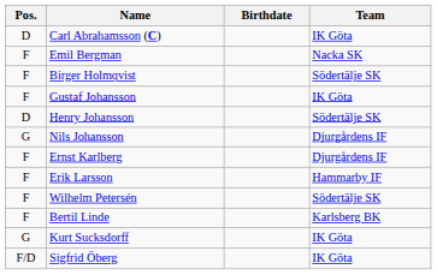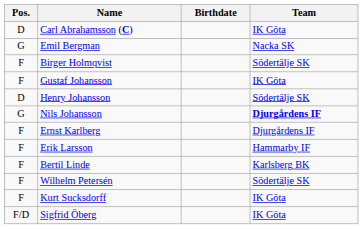 <table class="wikitable sortable" width="80%" style="font-size: 90%; text-align: center;">
 <tr>
 <th>Pos.</th>
 <th>Name</th>
 <th>Birthdate</th>
 <th>Team</th>
 </tr>
 <tr>
 <td>D</td>
 <td style="text-align:left;"><a href='#'>Carl Abrahamsson</a> (<strong><a href='#'>C</a></strong>)</td>
 <td style="text-align:right;"></td>
 <td style="text-align:left;"> <a href='#'>IK Göta</a></td>
 </tr>
 <tr>
-<td>F</td>
+<td>G</td>
 <td style="text-align:left;"><a href='#'>Emil Bergman</a></td>
 <td style="text-align:right;"></td>
 <td style="text-align:left;"> <a href='#'>Nacka SK</a></td>
 </tr>
 <tr>
 <td>F</td>
 <td style="text-align:left;"><a href='#'>Birger Holmqvist</a></td>
 <td style="text-align:right;"></td>
 <td style="text-align:left;"> <a href='#'>Södertälje SK</a></td>
 </tr>
 <tr>
 <td>F</td>
 <td style="text-align:left;"><a href='#'>Gustaf Johansson</a></td>
 <td style="text-align:right;"></td>
 <td style="text-align:left;"> <a href='#'>IK Göta</a></td>
 </tr>
 <tr>
 <td>D</td>
 <td style="text-align:left;"><a href='#'>Henry Johansson</a></td>
 <td style="text-align:right;"></td>
 <td style="text-align:left;"> <a href='#'>Södertälje SK</a></td>
 </tr>
 <tr>
 <td>G</td>
 <td style="text-align:left;"><a href='#'>Nils Johansson</a></td>
 <td style="text-align:right;"></td>
-<td style="text-align:left;"> <a href='#'>Djurgårdens IF</a></td>
+<td style="text-align:left;"><strong> <a href='#'>Djurgårdens IF</a></strong></td>
 </tr>
 <tr>
 <td>F</td>
 <td style="text-align:left;"><a href='#'>Ernst Karlberg</a></td>
 <td style="text-align:right;"></td>
 <td style="text-align:left;"> <a href='#'>Djurgårdens IF</a></td>
 </tr>
 <tr>
 <td>F</td>
 <td style="text-align:left;"><a href='#'>Erik Larsson</a></td>
 <td style="text-align:right;"></td>
 <td style="text-align:left;"> <a href='#'>Hammarby IF</a></td>
 </tr>
 <tr>
 <td>F</td>
+<td style="text-align:left;"><a href='#'>Bertil Linde</a></td>
+<td style="text-align:right;"></td>
+<td style="text-align:left;"> <a href='#'>Karlsberg BK</a></td>
+</tr>
+<tr>
+<td>F</td>
 <td style="text-align:left;"><a href='#'>Wilhelm Petersén</a></td>
 <td style="text-align:right;"></td>
 <td style="text-align:left;"> <a href='#'>Södertälje SK</a></td>
 </tr>
 <tr>
 <td>F</td>
-<td style="text-align:left;"><a href='#'>Bertil Linde</a></td>
-<td style="text-align:right;"></td>
-<td style="text-align:left;"> <a href='#'>Karlsberg BK</a></td>
-</tr>
-<tr>
-<td>G</td>
 <td style="text-align:left;"><a href='#'>Kurt Sucksdorff</a></td>
 <td style="text-align:right;"></td>
 <td style="text-align:left;"> <a href='#'>IK Göta</a></td>
 </tr>
 <tr>
 <td>F/D</td>
 <td style="text-align:left;"><a href='#'>Sigfrid Öberg</a></td>
 <td style="text-align:right;"></td>
 <td style="text-align:left;"> <a href='#'>IK Göta</a></td>
 </tr>
 </table>
